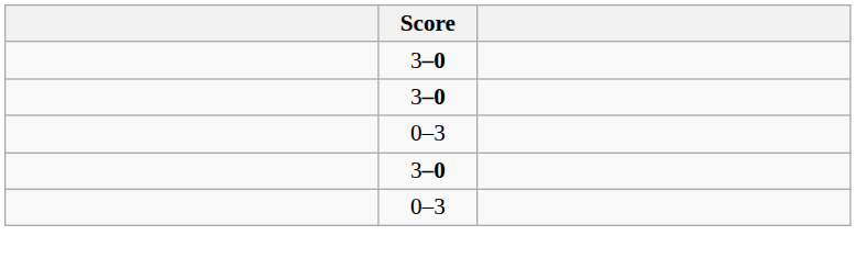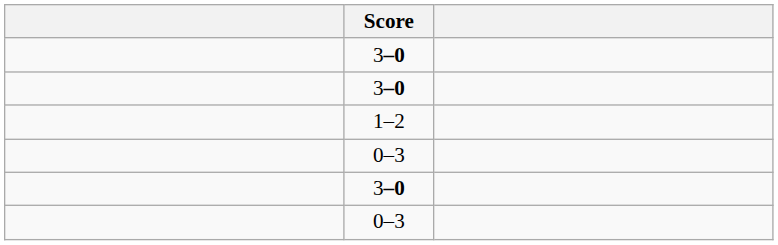 <table class="wikitable" style="text-align: center;">
 <tr>
 <th width=250></th>
 <th width=60>Score</th>
 <th width=250></th>
 </tr>
 <tr>
 <td align=left><strong></td>
 <td></strong>3<strong>–0</td>
 <td align=left></td>
 </tr>
 <tr>
 <td align=left></strong><strong></td>
 <td></strong>3<strong>–0</td>
 <td align=left></td>
 </tr>
 <tr>
 <td align=left></td>
+<td>1–</strong>2<strong></td>
+<td align=left></strong><strong></td>
+</tr>
+<tr>
+<td align=left></td>
 <td>0–</strong>3<strong></td>
 <td align=left></strong><strong></td>
 </tr>
 <tr>
 <td align=left></strong><strong></td>
 <td></strong>3<strong>–0</td>
 <td align=left></td>
 </tr>
 <tr>
 <td align=left></td>
 <td>0–</strong>3<strong></td>
 <td align=left></strong><strong></td>
 </tr>
 </table>
